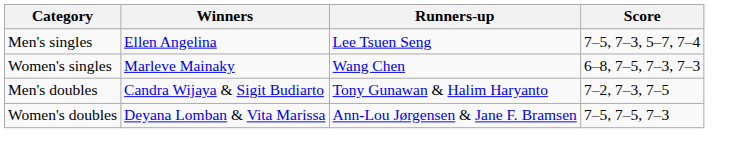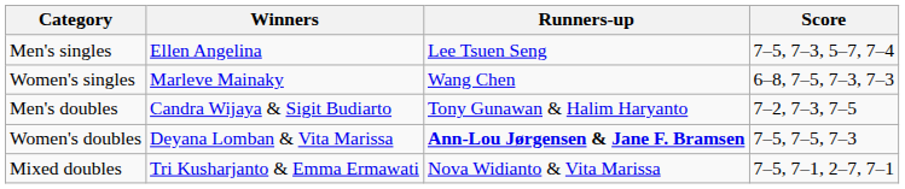 <table class=wikitable>
 <tr>
 <th>Category</th>
 <th>Winners</th>
 <th>Runners-up</th>
 <th>Score</th>
 </tr>
 <tr>
 <td>Men's singles</td>
 <td> <a href='#'>Ellen Angelina</a></td>
 <td> <a href='#'>Lee Tsuen Seng</a></td>
 <td>7–5, 7–3, 5–7, 7–4</td>
 </tr>
 <tr>
 <td>Women's singles</td>
 <td> <a href='#'>Marleve Mainaky</a></td>
 <td> <a href='#'>Wang Chen</a></td>
 <td>6–8, 7–5, 7–3, 7–3</td>
 </tr>
 <tr>
 <td>Men's doubles</td>
 <td> <a href='#'>Candra Wijaya</a> & <a href='#'>Sigit Budiarto</a></td>
 <td> <a href='#'>Tony Gunawan</a> & <a href='#'>Halim Haryanto</a></td>
 <td>7–2, 7–3, 7–5</td>
 </tr>
 <tr>
 <td>Women's doubles</td>
 <td> <a href='#'>Deyana Lomban</a> & <a href='#'>Vita Marissa</a></td>
-<td> <a href='#'>Ann-Lou Jørgensen</a> & <a href='#'>Jane F. Bramsen</a></td>
+<td><strong> <a href='#'>Ann-Lou Jørgensen</a> & <a href='#'>Jane F. Bramsen</a></strong></td>
 <td>7–5, 7–5, 7–3</td>
 </tr>
+<tr>
+<td>Mixed doubles</td>
+<td> <a href='#'>Tri Kusharjanto</a> & <a href='#'>Emma Ermawati</a></td>
+<td> <a href='#'>Nova Widianto</a> & <a href='#'>Vita Marissa</a></td>
+<td>7–5, 7–1, 2–7, 7–1</td>
+</tr>
 </table>
